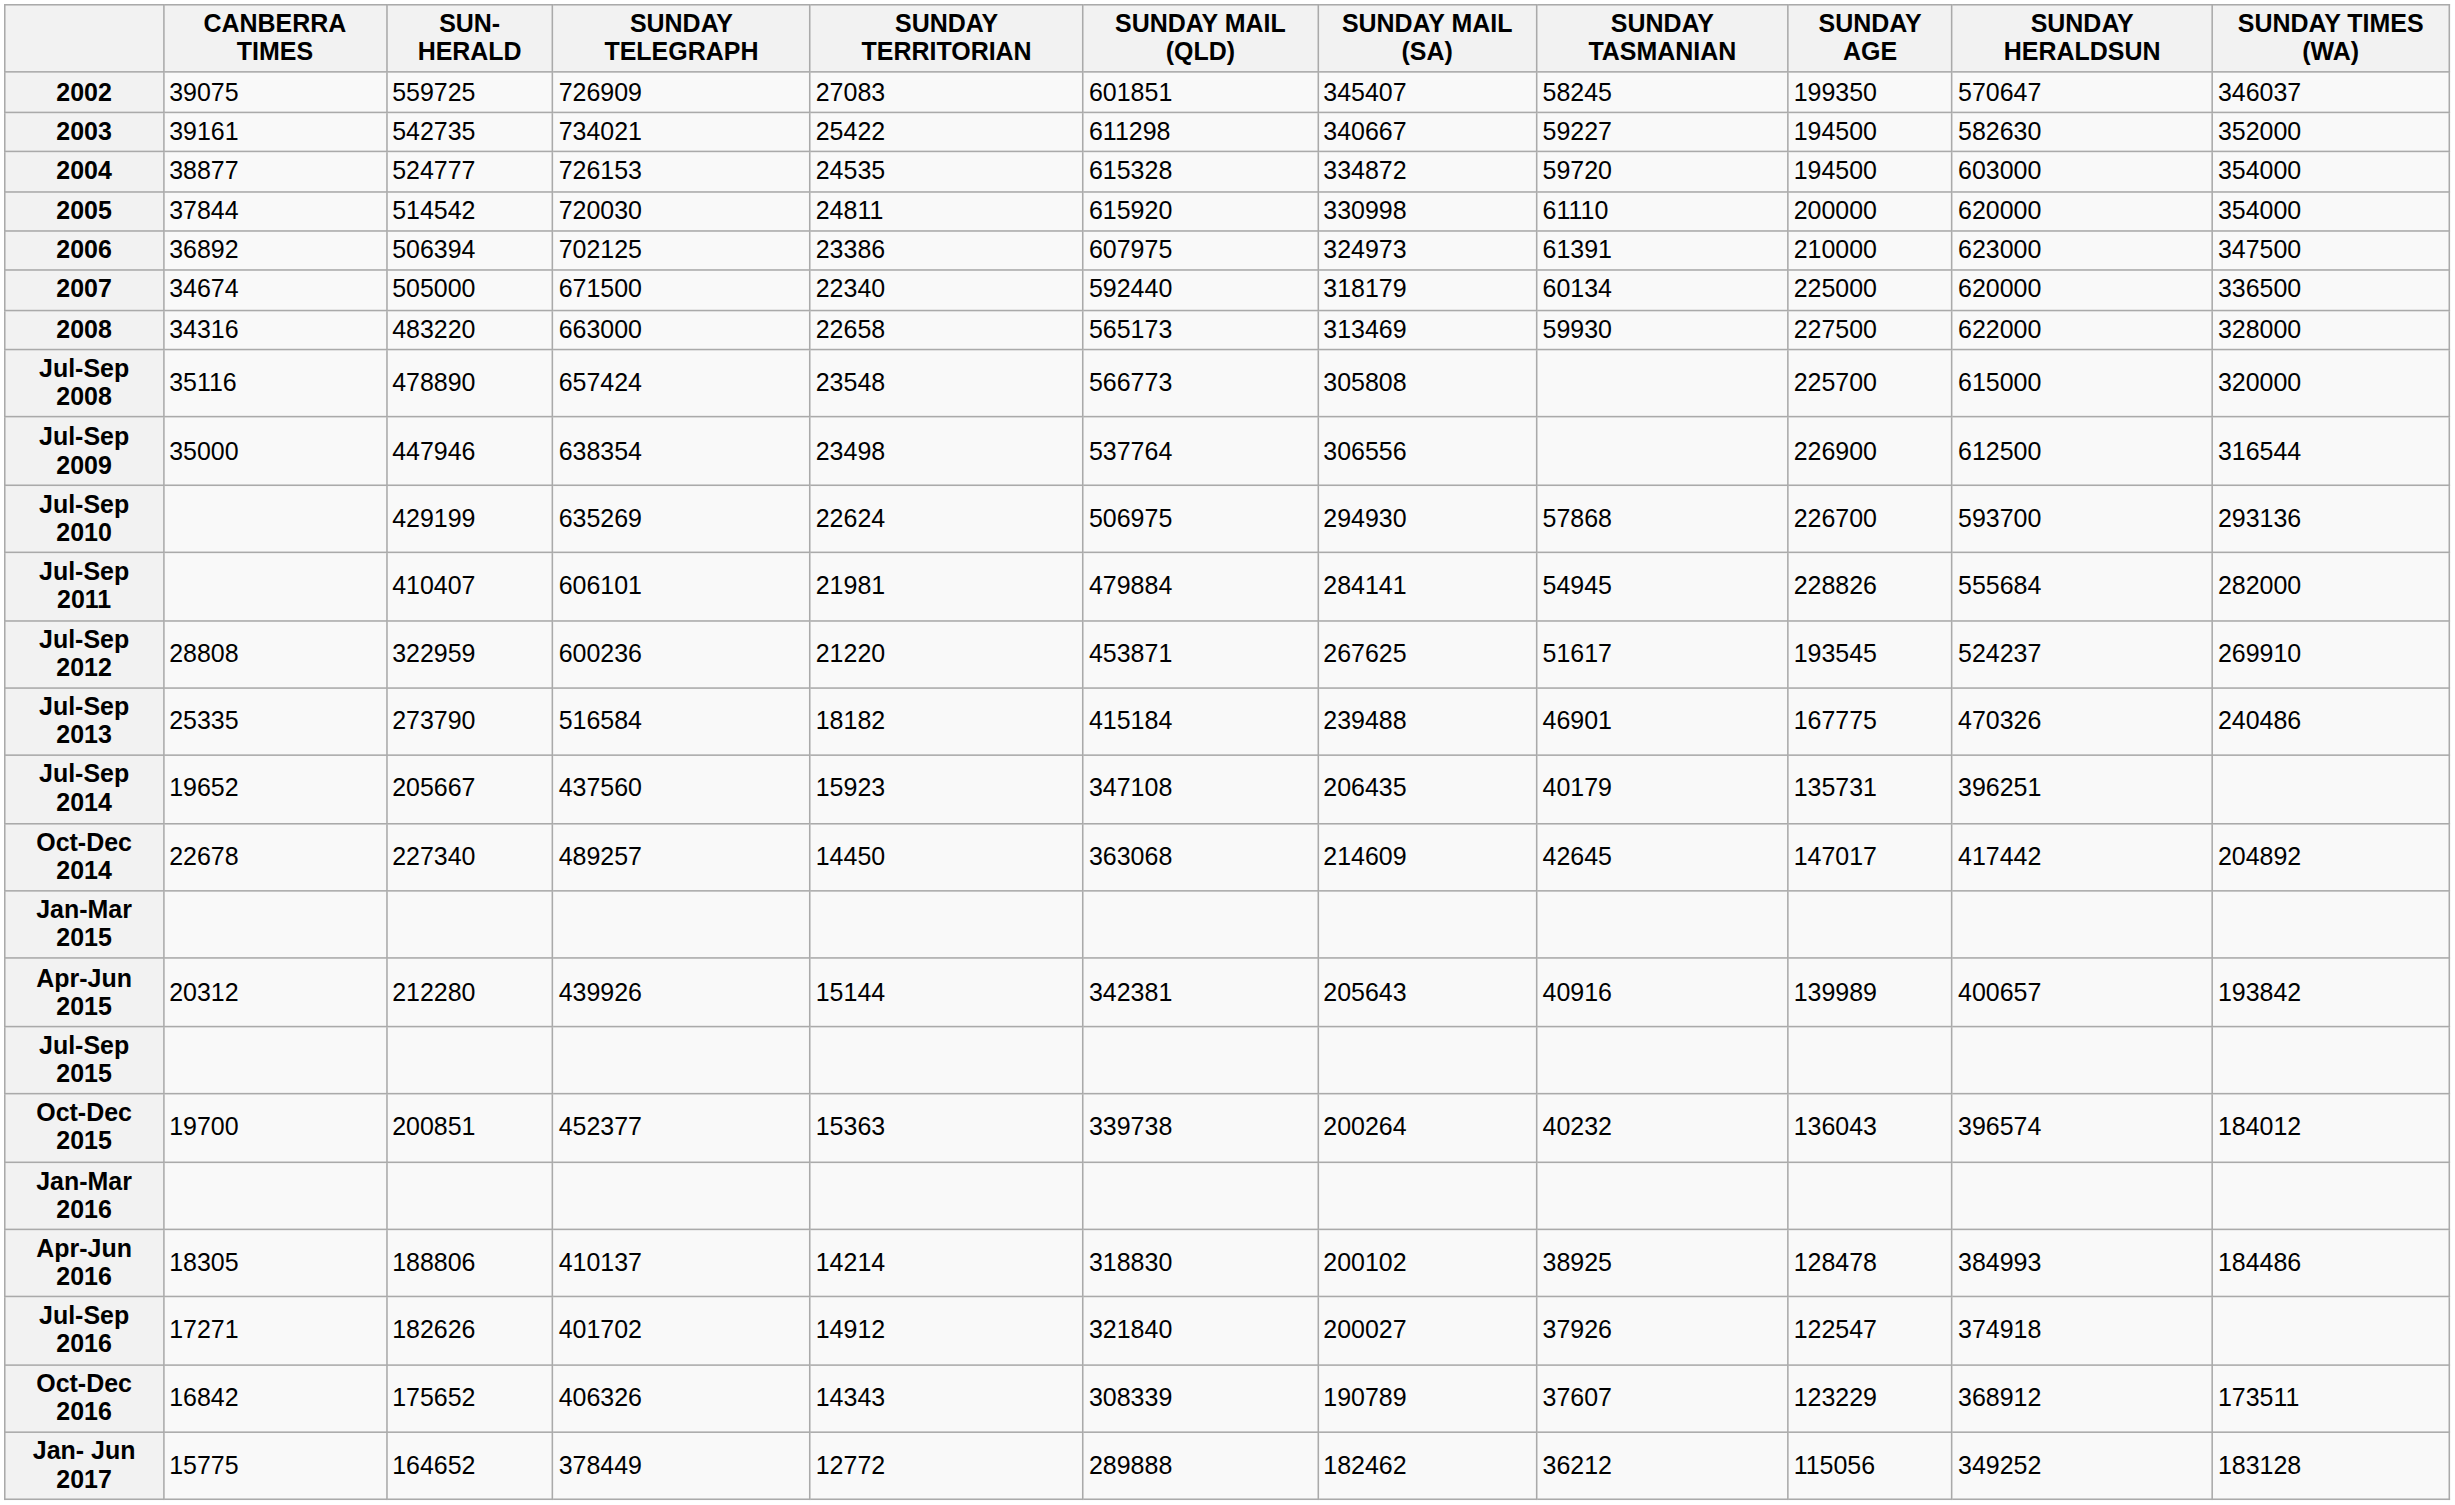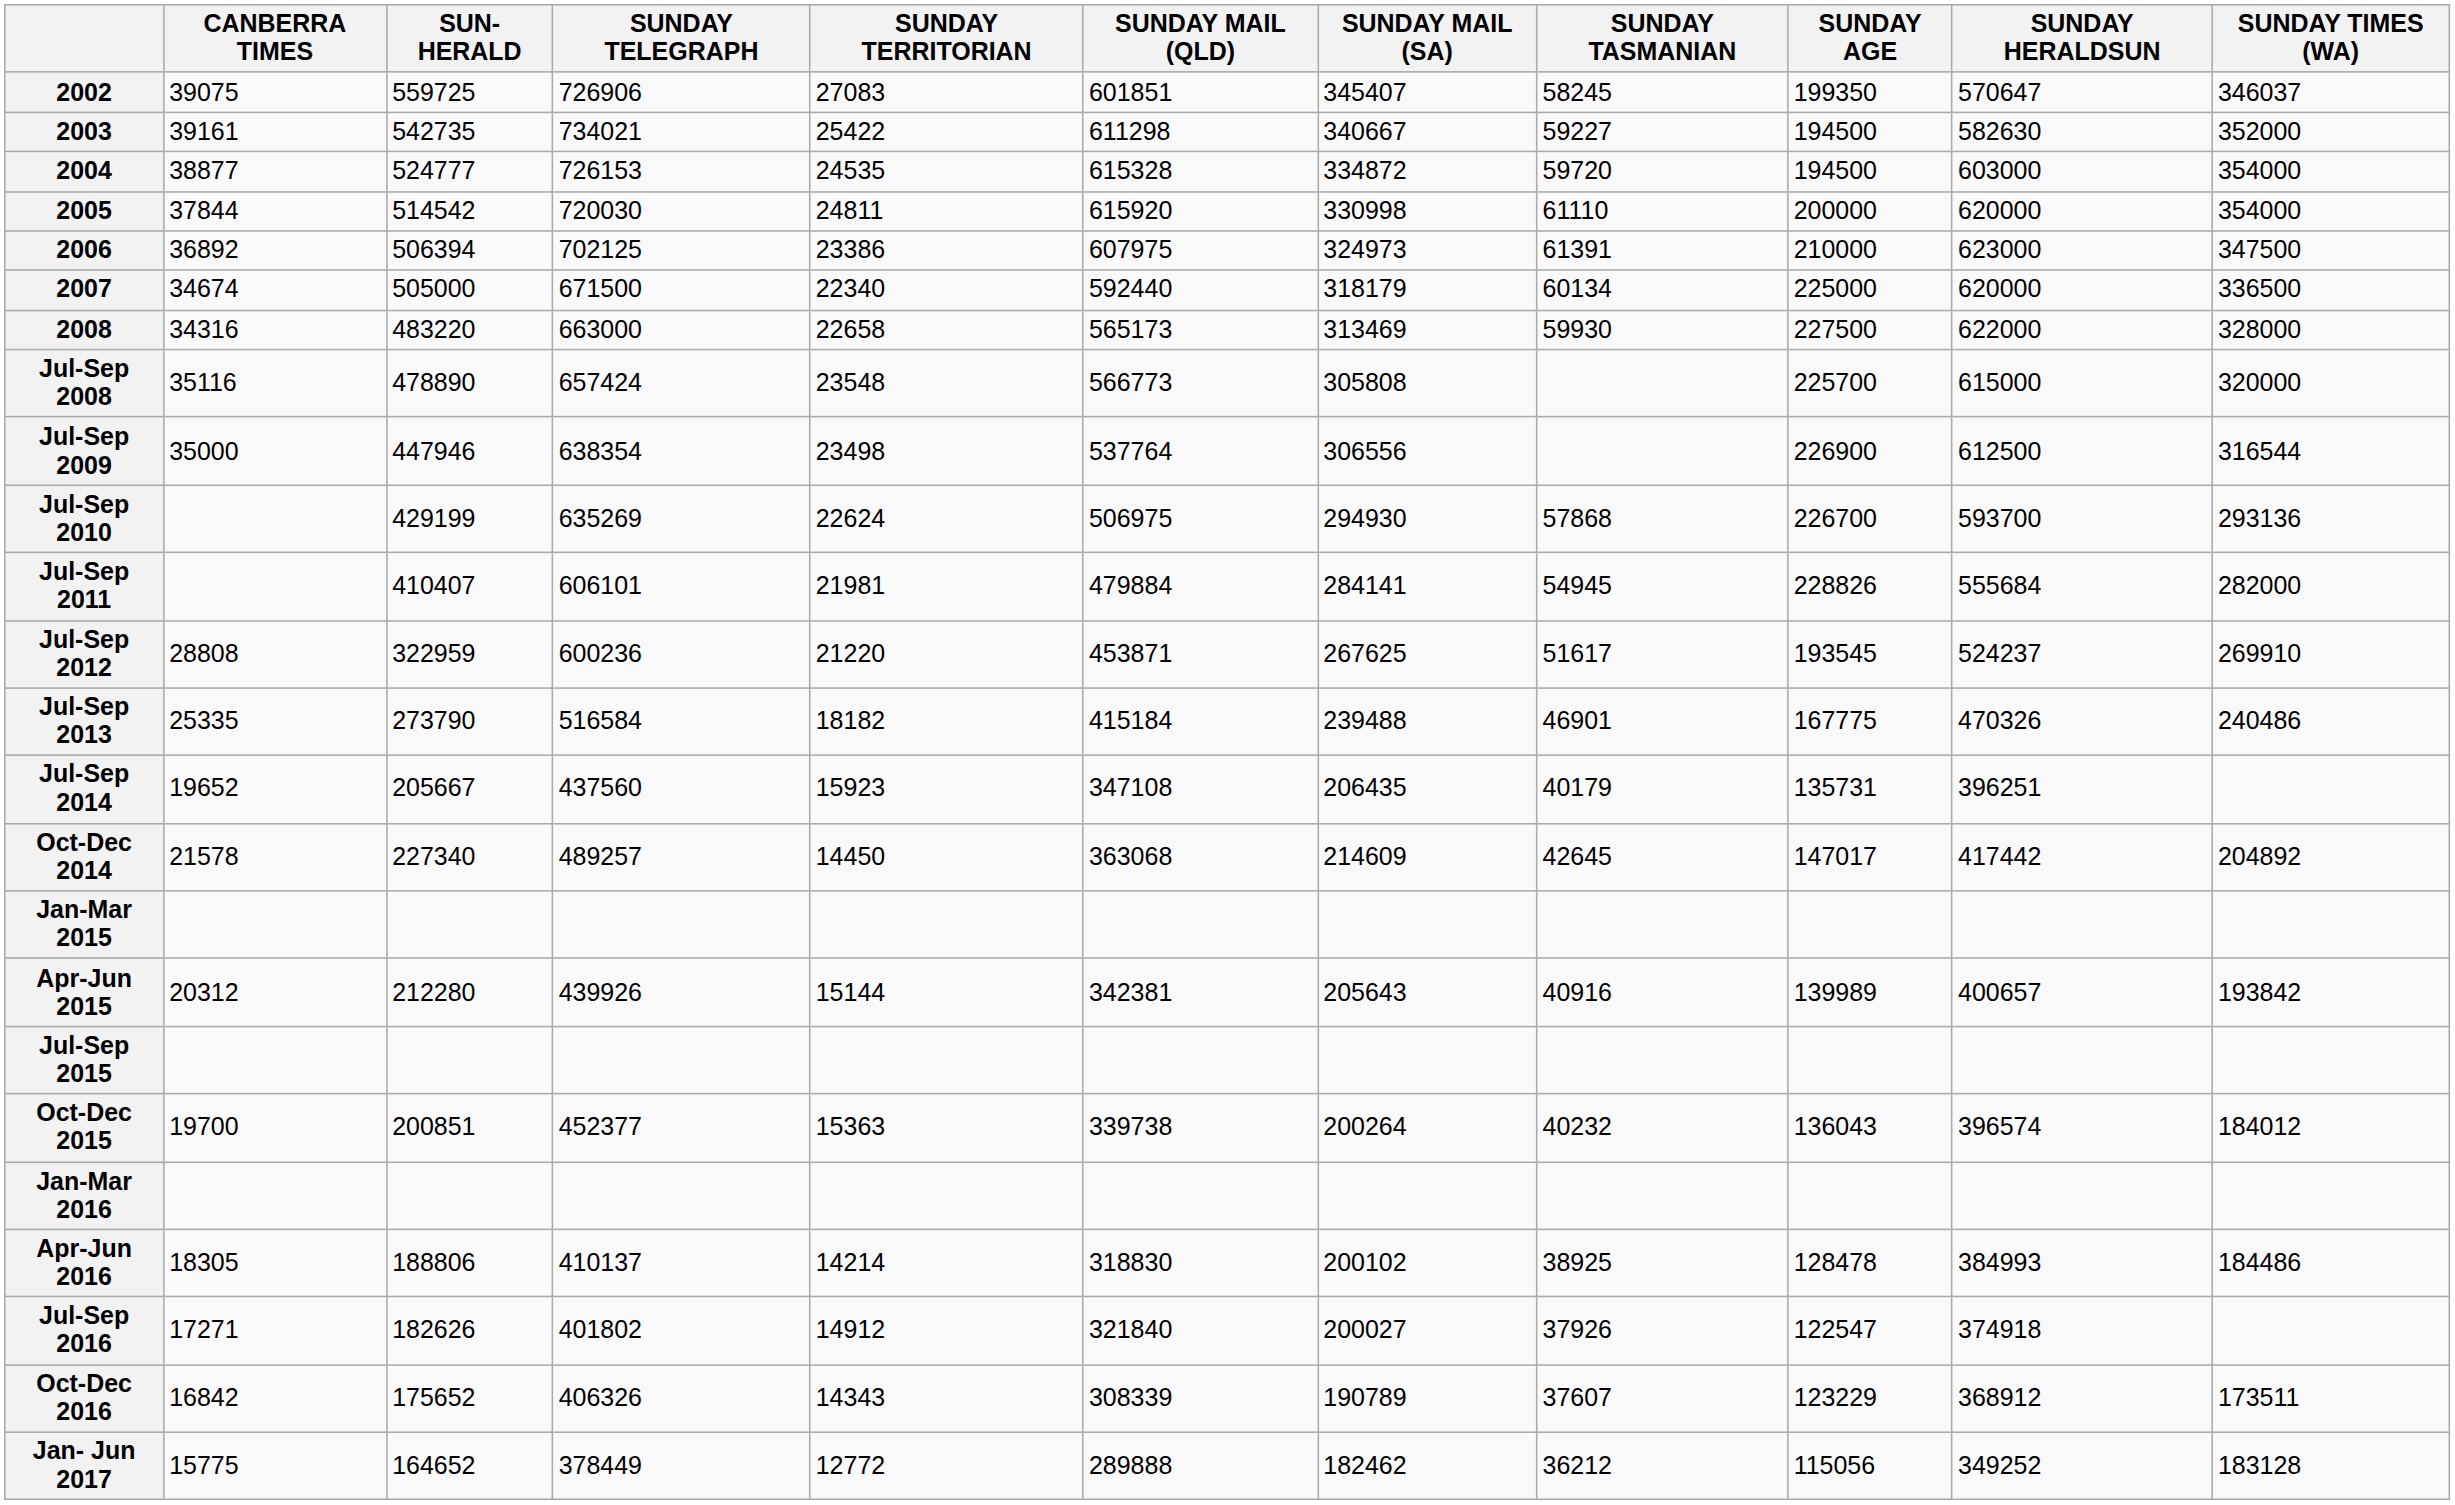 <table class="wikitable">
 <tr>
 <th></th>
 <th>CANBERRA TIMES</th>
 <th>SUN-HERALD</th>
 <th>SUNDAY TELEGRAPH</th>
 <th>SUNDAY TERRITORIAN</th>
 <th>SUNDAY MAIL (QLD)</th>
 <th>SUNDAY MAIL (SA)</th>
 <th>SUNDAY TASMANIAN</th>
 <th>SUNDAY AGE</th>
 <th>SUNDAY HERALDSUN</th>
 <th>SUNDAY TIMES (WA)</th>
 </tr>
 <tr>
 <th>2002</th>
 <td>39075</td>
 <td>559725</td>
-<td>726909</td>
+<td>726906</td>
 <td>27083</td>
 <td>601851</td>
 <td>345407</td>
 <td>58245</td>
 <td>199350</td>
 <td>570647</td>
 <td>346037</td>
 </tr>
 <tr>
 <th>2003</th>
 <td>39161</td>
 <td>542735</td>
 <td>734021</td>
 <td>25422</td>
 <td>611298</td>
 <td>340667</td>
 <td>59227</td>
 <td>194500</td>
 <td>582630</td>
 <td>352000</td>
 </tr>
 <tr>
 <th>2004</th>
 <td>38877</td>
 <td>524777</td>
 <td>726153</td>
 <td>24535</td>
 <td>615328</td>
 <td>334872</td>
 <td>59720</td>
 <td>194500</td>
 <td>603000</td>
 <td>354000</td>
 </tr>
 <tr>
 <th>2005</th>
 <td>37844</td>
 <td>514542</td>
 <td>720030</td>
 <td>24811</td>
 <td>615920</td>
 <td>330998</td>
 <td>61110</td>
 <td>200000</td>
 <td>620000</td>
 <td>354000</td>
 </tr>
 <tr>
 <th>2006</th>
 <td>36892</td>
 <td>506394</td>
 <td>702125</td>
 <td>23386</td>
 <td>607975</td>
 <td>324973</td>
 <td>61391</td>
 <td>210000</td>
 <td>623000</td>
 <td>347500</td>
 </tr>
 <tr>
 <th>2007</th>
 <td>34674</td>
 <td>505000</td>
 <td>671500</td>
 <td>22340</td>
 <td>592440</td>
 <td>318179</td>
 <td>60134</td>
 <td>225000</td>
 <td>620000</td>
 <td>336500</td>
 </tr>
 <tr>
 <th>2008</th>
 <td>34316</td>
 <td>483220</td>
 <td>663000</td>
 <td>22658</td>
 <td>565173</td>
 <td>313469</td>
 <td>59930</td>
 <td>227500</td>
 <td>622000</td>
 <td>328000</td>
 </tr>
 <tr>
 <th>Jul-Sep 2008</th>
 <td>35116</td>
 <td>478890</td>
 <td>657424</td>
 <td>23548</td>
 <td>566773</td>
 <td>305808</td>
 <td></td>
 <td>225700</td>
 <td>615000</td>
 <td>320000</td>
 </tr>
 <tr>
 <th>Jul-Sep 2009</th>
 <td>35000</td>
 <td>447946</td>
 <td>638354</td>
 <td>23498</td>
 <td>537764</td>
 <td>306556</td>
 <td></td>
 <td>226900</td>
 <td>612500</td>
 <td>316544</td>
 </tr>
 <tr>
 <th>Jul-Sep 2010</th>
 <td></td>
 <td>429199</td>
 <td>635269</td>
 <td>22624</td>
 <td>506975</td>
 <td>294930</td>
 <td>57868</td>
 <td>226700</td>
 <td>593700</td>
 <td>293136</td>
 </tr>
 <tr>
 <th>Jul-Sep 2011</th>
 <td></td>
 <td>410407</td>
 <td>606101</td>
 <td>21981</td>
 <td>479884</td>
 <td>284141</td>
 <td>54945</td>
 <td>228826</td>
 <td>555684</td>
 <td>282000</td>
 </tr>
 <tr>
 <th>Jul-Sep 2012</th>
 <td>28808</td>
 <td>322959</td>
 <td>600236</td>
 <td>21220</td>
 <td>453871</td>
 <td>267625</td>
 <td>51617</td>
 <td>193545</td>
 <td>524237</td>
 <td>269910</td>
 </tr>
 <tr>
 <th>Jul-Sep 2013</th>
 <td>25335</td>
 <td>273790</td>
 <td>516584</td>
 <td>18182</td>
 <td>415184</td>
 <td>239488</td>
 <td>46901</td>
 <td>167775</td>
 <td>470326</td>
 <td>240486</td>
 </tr>
 <tr>
 <th>Jul-Sep 2014</th>
 <td>19652</td>
 <td>205667</td>
 <td>437560</td>
 <td>15923</td>
 <td>347108</td>
 <td>206435</td>
 <td>40179</td>
 <td>135731</td>
 <td>396251</td>
 <td></td>
 </tr>
 <tr>
 <th>Oct-Dec 2014</th>
-<td>22678</td>
+<td>21578</td>
 <td>227340</td>
 <td>489257</td>
 <td>14450</td>
 <td>363068</td>
 <td>214609</td>
 <td>42645</td>
 <td>147017</td>
 <td>417442</td>
 <td>204892</td>
 </tr>
 <tr>
 <th>Jan-Mar 2015</th>
 <td></td>
 <td></td>
 <td></td>
 <td></td>
 <td></td>
 <td></td>
 <td></td>
 <td></td>
 <td></td>
 <td></td>
 </tr>
 <tr>
 <th>Apr-Jun 2015</th>
 <td>20312</td>
 <td>212280</td>
 <td>439926</td>
 <td>15144</td>
 <td>342381</td>
 <td>205643</td>
 <td>40916</td>
 <td>139989</td>
 <td>400657</td>
 <td>193842</td>
 </tr>
 <tr>
 <th>Jul-Sep 2015</th>
 <td></td>
 <td></td>
 <td></td>
 <td></td>
 <td></td>
 <td></td>
 <td></td>
 <td></td>
 <td></td>
 <td></td>
 </tr>
 <tr>
 <th>Oct-Dec 2015</th>
 <td>19700</td>
 <td>200851</td>
 <td>452377</td>
 <td>15363</td>
 <td>339738</td>
 <td>200264</td>
 <td>40232</td>
 <td>136043</td>
 <td>396574</td>
 <td>184012</td>
 </tr>
 <tr>
 <th>Jan-Mar 2016</th>
 <td></td>
 <td></td>
 <td></td>
 <td></td>
 <td></td>
 <td></td>
 <td></td>
 <td></td>
 <td></td>
 <td></td>
 </tr>
 <tr>
 <th>Apr-Jun 2016</th>
 <td>18305</td>
 <td>188806</td>
 <td>410137</td>
 <td>14214</td>
 <td>318830</td>
 <td>200102</td>
 <td>38925</td>
 <td>128478</td>
 <td>384993</td>
 <td>184486</td>
 </tr>
 <tr>
 <th>Jul-Sep 2016</th>
 <td>17271</td>
 <td>182626</td>
-<td>401702</td>
+<td>401802</td>
 <td>14912</td>
 <td>321840</td>
 <td>200027</td>
 <td>37926</td>
 <td>122547</td>
 <td>374918</td>
 <td></td>
 </tr>
 <tr>
 <th>Oct-Dec 2016</th>
 <td>16842</td>
 <td>175652</td>
 <td>406326</td>
 <td>14343</td>
 <td>308339</td>
 <td>190789</td>
 <td>37607</td>
 <td>123229</td>
 <td>368912</td>
 <td>173511</td>
 </tr>
 <tr>
 <th>Jan- Jun 2017</th>
 <td>15775</td>
 <td>164652</td>
 <td>378449</td>
 <td>12772</td>
 <td>289888</td>
 <td>182462</td>
 <td>36212</td>
 <td>115056</td>
 <td>349252</td>
 <td>183128</td>
 </tr>
 </table>
